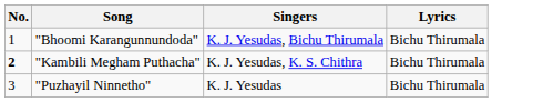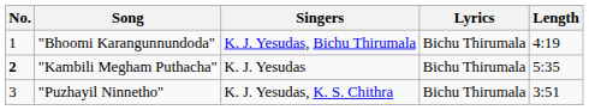 <table class="wikitable" style="font-size:95%;">
 <tr>
 <th>No.</th>
 <th>Song</th>
 <th>Singers</th>
 <th>Lyrics</th>
+<th>Length</th>
 </tr>
 <tr>
 <td>1</td>
 <td>"Bhoomi Karangunnundoda"</td>
 <td><a href='#'>K. J. Yesudas</a>, <a href='#'>Bichu Thirumala</a></td>
 <td>Bichu Thirumala</td>
+<td>4:19</td>
 </tr>
 <tr>
 <td><strong>2</strong></td>
 <td>"Kambili Megham Puthacha"</td>
-<td>K. J. Yesudas, <a href='#'>K. S. Chithra</a></td>
+<td>K. J. Yesudas</td>
 <td>Bichu Thirumala</td>
+<td>5:35</td>
 </tr>
 <tr>
 <td>3</td>
 <td>"Puzhayil Ninnetho"</td>
-<td>K. J. Yesudas</td>
+<td>K. J. Yesudas, <a href='#'>K. S. Chithra</a></td>
 <td>Bichu Thirumala</td>
+<td>3:51</td>
 </tr>
 </table>
